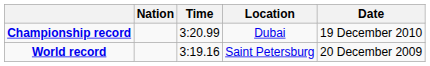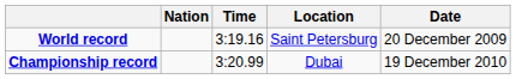 <table class=wikitable style=text-align:center>
 <tr>
 <th></th>
 <th>Nation</th>
 <th>Time</th>
 <th>Location</th>
 <th>Date</th>
 </tr>
 <tr>
+<td><strong><a href='#'>World record</a></strong></td>
+<td align=left></td>
+<td align=left>3:19.16</td>
+<td><a href='#'>Saint Petersburg</a></td>
+<td>20 December 2009</td>
+</tr>
+<tr>
 <td><strong><a href='#'>Championship record</a></strong></td>
 <td align=left></td>
 <td align=left>3:20.99</td>
 <td><a href='#'>Dubai</a></td>
 <td>19 December 2010</td>
 </tr>
-<tr>
-<td><strong><a href='#'>World record</a></strong></td>
-<td align=left></td>
-<td align=left>3:19.16</td>
-<td><a href='#'>Saint Petersburg</a></td>
-<td>20 December 2009</td>
-</tr>
 </table>
